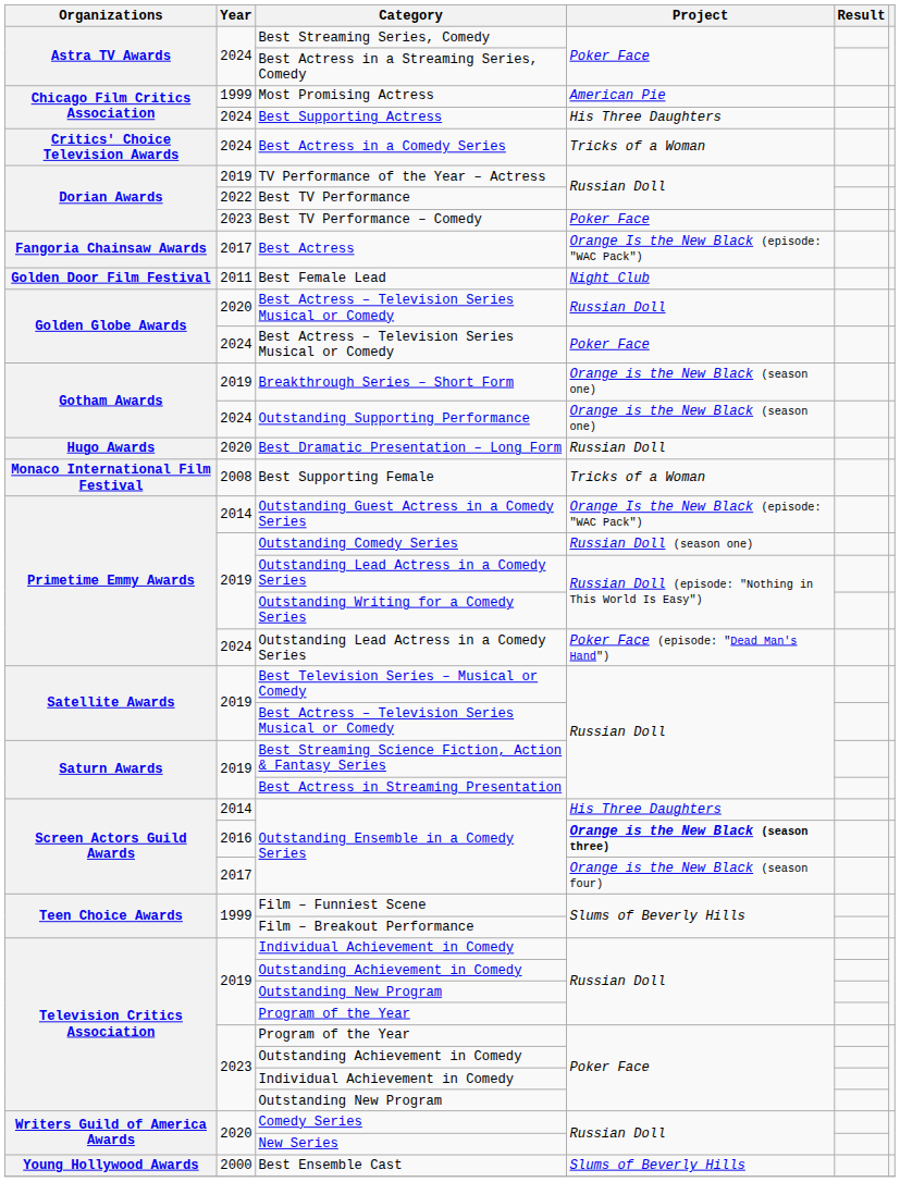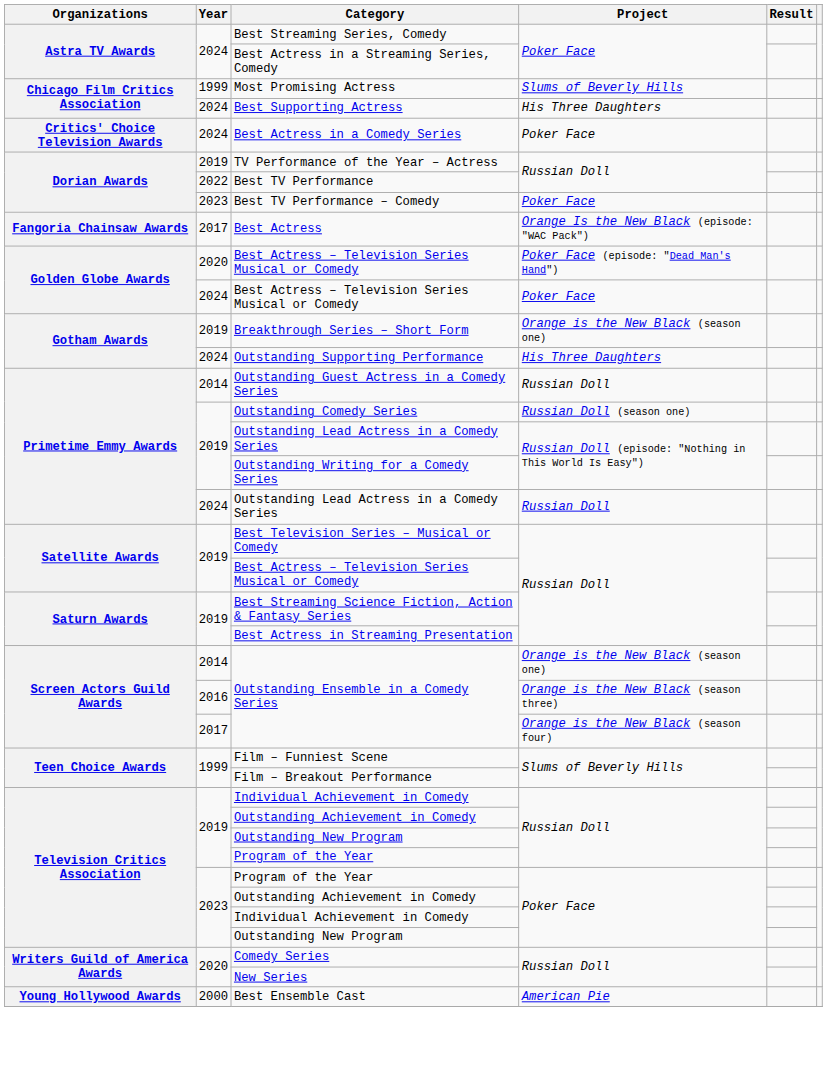 <table class= "wikitable plainrowheaders sortable">
 <tr>
 <th>Organizations</th>
 <th scope="col">Year</th>
 <th scope="col">Category</th>
 <th scope="col">Project</th>
 <th scope="col">Result</th>
 <th scope="col" class="unsortable"></th>
 </tr>
 <tr>
 <th scope="row" rowspan="2"><a href='#'>Astra TV Awards</a></th>
 <td style="text-align:center;", rowspan="2">2024</td>
 <td>Best Streaming Series, Comedy</td>
 <td rowspan="2"><em><a href='#'>Poker Face</a></em></td>
 <td></td>
 <td rowspan="2"></td>
 </tr>
 <tr>
 <td>Best Actress in a Streaming Series, Comedy</td>
 <td></td>
 </tr>
 <tr>
 <th scope="row" rowspan="2"><a href='#'>Chicago Film Critics Association</a></th>
 <td style="text-align:center;", rowspan="1">1999</td>
 <td>Most Promising Actress</td>
-<td><em><a href='#'>American Pie</a></em></td>
+<td rowspan="1"><em><a href='#'>Slums of Beverly Hills</a></em></td>
 <td></td>
 <td></td>
 </tr>
 <tr>
 <td style="text-align:center;">2024</td>
 <td><a href='#'>Best Supporting Actress</a></td>
 <td><em>His Three Daughters</em></td>
 <td></td>
 <td></td>
 </tr>
 <tr>
 <th scope="row" rowspan="1"><a href='#'>Critics' Choice Television Awards</a></th>
 <td style="text-align:center;", rowspan="1">2024</td>
 <td><a href='#'>Best Actress in a Comedy Series</a></td>
-<td><em>Tricks of a Woman</em></td>
+<td><em>Poker Face</em></td>
 <td></td>
 <td></td>
 </tr>
 <tr>
 <th scope="row" rowspan="3"><a href='#'>Dorian Awards</a></th>
 <td style="text-align:center;", rowspan="1">2019</td>
 <td>TV Performance of the Year – Actress</td>
 <td rowspan=2><em>Russian Doll</em></td>
 <td></td>
 <td></td>
 </tr>
 <tr>
 <td style="text-align:center;">2022</td>
 <td>Best TV Performance</td>
 <td></td>
 <td></td>
 </tr>
 <tr>
 <td style="text-align:center;", rowspan="1">2023</td>
 <td>Best TV Performance – Comedy</td>
 <td><em><a href='#'>Poker Face</a></em></td>
 <td></td>
 <td></td>
 </tr>
 <tr>
 <th scope="row" rowspan="1"><a href='#'>Fangoria Chainsaw Awards</a></th>
 <td style="text-align:center;", rowspan="1">2017</td>
 <td><a href='#'>Best Actress</a></td>
 <td rowspan="1"><em><a href='#'>Orange Is the New Black</a></em> <small> (episode: "WAC Pack") </small></td>
 <td></td>
 <td></td>
 </tr>
 <tr>
-<th scope="row" rowspan="1"><a href='#'>Golden Door Film Festival</a></th>
-<td style="text-align:center;", rowspan="1">2011</td>
-<td>Best Female Lead</td>
-<td><em><a href='#'>Night Club</a></em></td>
-<td></td>
-<td></td>
-</tr>
-<tr>
 <th scope="row" rowspan="2"><a href='#'>Golden Globe Awards</a></th>
 <td style="text-align:center;", rowspan="1">2020</td>
 <td><a href='#'>Best Actress – Television Series Musical or Comedy</a></td>
-<td><em><a href='#'>Russian Doll</a></em></td>
+<td><em><a href='#'>Poker Face</a></em> <small> (episode: "<a href='#'>Dead Man's Hand</a>") </small></td>
 <td></td>
 <td></td>
 </tr>
 <tr>
 <td style="text-align:center;">2024</td>
 <td>Best Actress – Television Series Musical or Comedy</td>
 <td><em><a href='#'>Poker Face</a></em></td>
 <td></td>
 <td></td>
 </tr>
 <tr>
 <th scope="row" rowspan="2"><a href='#'>Gotham Awards</a></th>
 <td style="text-align:center;", rowspan="1">2019</td>
 <td><a href='#'>Breakthrough Series – Short Form</a></td>
 <td><em><a href='#'>Orange is the New Black</a></em> <small> (season one) </small></td>
 <td></td>
 <td></td>
 </tr>
 <tr>
 <td style="text-align:center;">2024</td>
 <td><a href='#'>Outstanding Supporting Performance</a></td>
-<td><em><a href='#'>Orange is the New Black</a></em> <small> (season one) </small></td>
-<td></td>
-<td></td>
-</tr>
-<tr>
-<th scope="row" rowspan="1"><a href='#'>Hugo Awards</a></th>
-<td style="text-align:center;", rowspan="1">2020</td>
-<td><a href='#'>Best Dramatic Presentation – Long Form</a></td>
-<td><em>Russian Doll</em></td>
-<td></td>
-<td></td>
-</tr>
-<tr>
-<th scope="row" rowspan="1"><a href='#'>Monaco International Film Festival</a></th>
-<td style="text-align:center;", rowspan="1">2008</td>
-<td>Best Supporting Female</td>
-<td><em>Tricks of a Woman</em></td>
+<td><em><a href='#'>His Three Daughters</a></em></td>
 <td></td>
 <td></td>
 </tr>
 <tr>
 <th scope="row" rowspan="5"><a href='#'>Primetime Emmy Awards</a></th>
 <td style="text-align:center;", rowspan="1">2014</td>
 <td><a href='#'>Outstanding Guest Actress in a Comedy Series</a></td>
-<td rowspan="1"><em><a href='#'>Orange Is the New Black</a></em> <small> (episode: "WAC Pack") </small></td>
+<td><em>Russian Doll</em></td>
 <td></td>
 <td></td>
 </tr>
 <tr>
 <td style="text-align:center;", rowspan=3>2019</td>
 <td><a href='#'>Outstanding Comedy Series</a></td>
 <td><em><a href='#'>Russian Doll</a></em> <small> (season one) </small></td>
 <td></td>
 <td></td>
 </tr>
 <tr>
 <td><a href='#'>Outstanding Lead Actress in a Comedy Series</a></td>
 <td rowspan=2><em><a href='#'>Russian Doll</a></em> <small> (episode: "Nothing in This World Is Easy") </small></td>
 <td></td>
 <td></td>
 </tr>
 <tr>
 <td><a href='#'>Outstanding Writing for a Comedy Series</a></td>
 <td></td>
 <td></td>
 </tr>
 <tr>
 <td style="text-align:center;">2024</td>
 <td>Outstanding Lead Actress in a Comedy Series</td>
-<td><em><a href='#'>Poker Face</a></em> <small> (episode: "<a href='#'>Dead Man's Hand</a>") </small></td>
+<td><em><a href='#'>Russian Doll</a></em></td>
 <td></td>
 <td></td>
 </tr>
 <tr>
 <th scope="row" rowspan="2"><a href='#'>Satellite Awards</a></th>
 <td style="text-align:center;", rowspan="2">2019</td>
 <td><a href='#'>Best Television Series – Musical or Comedy</a></td>
 <td rowspan=4><em>Russian Doll</em></td>
 <td></td>
 <td rowspan="2"></td>
 </tr>
 <tr>
 <td><a href='#'>Best Actress – Television Series Musical or Comedy</a></td>
 <td></td>
 </tr>
 <tr>
 <th scope="row" rowspan="2"><a href='#'>Saturn Awards</a></th>
 <td style="text-align:center;", rowspan="2">2019</td>
 <td><a href='#'>Best Streaming Science Fiction, Action & Fantasy Series</a></td>
 <td></td>
 <td rowspan="2"></td>
 </tr>
 <tr>
 <td><a href='#'>Best Actress in Streaming Presentation</a></td>
 <td></td>
 </tr>
 <tr>
 <th scope="row" rowspan="3"><a href='#'>Screen Actors Guild Awards</a></th>
 <td style="text-align:center;", rowspan="1">2014</td>
 <td rowspan="3"><a href='#'>Outstanding Ensemble in a Comedy Series</a> <br> </td>
-<td><em><a href='#'>His Three Daughters</a></em></td>
+<td><em><a href='#'>Orange is the New Black</a></em> <small> (season one) </small></td>
 <td></td>
 <td></td>
 </tr>
 <tr>
 <td style="text-align:center;">2016</td>
-<td><strong><em><a href='#'>Orange is the New Black</a></em> <small> (season three) </small></strong></td>
+<td><em><a href='#'>Orange is the New Black</a></em> <small> (season three) </small></td>
 <td></td>
 <td></td>
 </tr>
 <tr>
 <td style="text-align:center;">2017</td>
 <td><em><a href='#'>Orange is the New Black</a></em> <small> (season four) </small></td>
 <td></td>
 <td></td>
 </tr>
 <tr>
 <th scope="row" rowspan="2"><a href='#'>Teen Choice Awards</a></th>
 <td style="text-align:center;", rowspan="2">1999</td>
 <td>Film – Funniest Scene </td>
 <td rowspan=2><em>Slums of Beverly Hills</em></td>
 <td></td>
 <td rowspan="2"></td>
 </tr>
 <tr>
 <td>Film – Breakout Performance</td>
 <td></td>
 </tr>
 <tr>
 <th scope="row" rowspan="8"><a href='#'>Television Critics Association</a></th>
 <td style="text-align:center;", rowspan=4>2019</td>
 <td><a href='#'>Individual Achievement in Comedy</a></td>
 <td rowspan=4><em>Russian Doll</em></td>
 <td></td>
 <td rowspan="4"></td>
 </tr>
 <tr>
 <td><a href='#'>Outstanding Achievement in Comedy</a></td>
 <td></td>
 </tr>
 <tr>
 <td><a href='#'>Outstanding New Program</a></td>
 <td></td>
 </tr>
 <tr>
 <td><a href='#'>Program of the Year</a></td>
 <td></td>
 </tr>
 <tr>
 <td style="text-align:center;", rowspan="4">2023</td>
 <td>Program of the Year</td>
 <td rowspan=4><em>Poker Face</em></td>
 <td></td>
 <td rowspan="4"></td>
 </tr>
 <tr>
 <td>Outstanding Achievement in Comedy</td>
 <td></td>
 </tr>
 <tr>
 <td>Individual Achievement in Comedy</td>
 <td></td>
 </tr>
 <tr>
 <td>Outstanding New Program</td>
 <td></td>
 </tr>
 <tr>
 <th scope="row" rowspan="2"><a href='#'>Writers Guild of America Awards</a></th>
 <td style="text-align:center;", rowspan="2">2020</td>
 <td><a href='#'>Comedy Series</a></td>
 <td rowspan=2><em>Russian Doll</em></td>
 <td></td>
 <td rowspan="2"></td>
 </tr>
 <tr>
 <td><a href='#'>New Series</a></td>
 <td></td>
 </tr>
 <tr>
 <th scope="row" rowspan="1"><a href='#'>Young Hollywood Awards</a></th>
 <td style="text-align:center;", rowspan="1">2000</td>
 <td>Best Ensemble Cast </td>
-<td rowspan="1"><em><a href='#'>Slums of Beverly Hills</a></em></td>
+<td><em><a href='#'>American Pie</a></em></td>
 <td></td>
 <td></td>
 </tr>
 <tr>
 </tr>
 </table>
